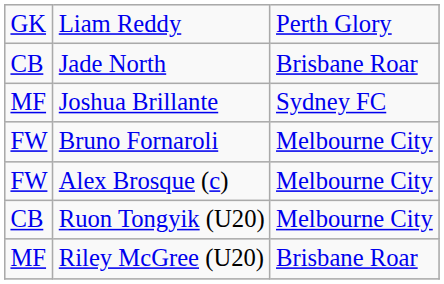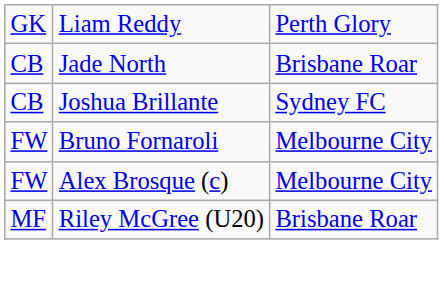 <table class="wikitable">
 <tr>
 <td><a href='#'>GK</a></td>
 <td> <a href='#'>Liam Reddy</a></td>
 <td><a href='#'>Perth Glory</a></td>
 </tr>
 <tr>
 <td><a href='#'>CB</a></td>
 <td> <a href='#'>Jade North</a></td>
 <td><a href='#'>Brisbane Roar</a></td>
 </tr>
 <tr>
-<td><a href='#'>MF</a></td>
+<td><a href='#'>CB</a></td>
 <td> <a href='#'>Joshua Brillante</a></td>
 <td><a href='#'>Sydney FC</a></td>
 </tr>
 <tr>
 <td><a href='#'>FW</a></td>
 <td> <a href='#'>Bruno Fornaroli</a></td>
 <td><a href='#'>Melbourne City</a></td>
 </tr>
 <tr>
 <td><a href='#'>FW</a></td>
 <td> <a href='#'>Alex Brosque</a> (<a href='#'>c</a>)</td>
 <td><a href='#'>Melbourne City</a></td>
 </tr>
 <tr>
-<td><a href='#'>CB</a></td>
-<td> <a href='#'>Ruon Tongyik</a> (U20)</td>
-<td><a href='#'>Melbourne City</a></td>
-</tr>
-<tr>
 <td><a href='#'>MF</a></td>
 <td> <a href='#'>Riley McGree</a> (U20)</td>
 <td><a href='#'>Brisbane Roar</a></td>
 </tr>
 </table>
